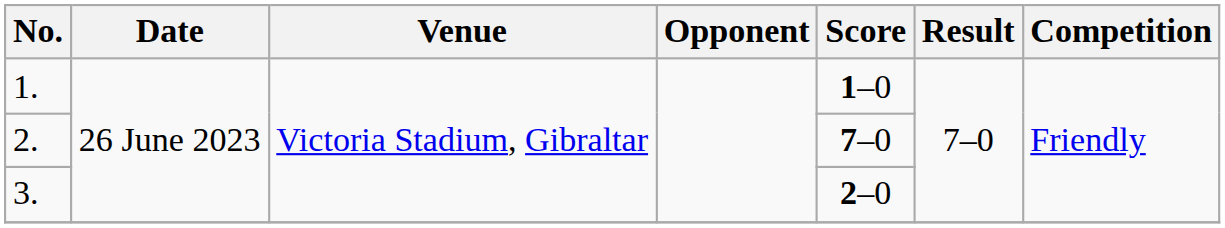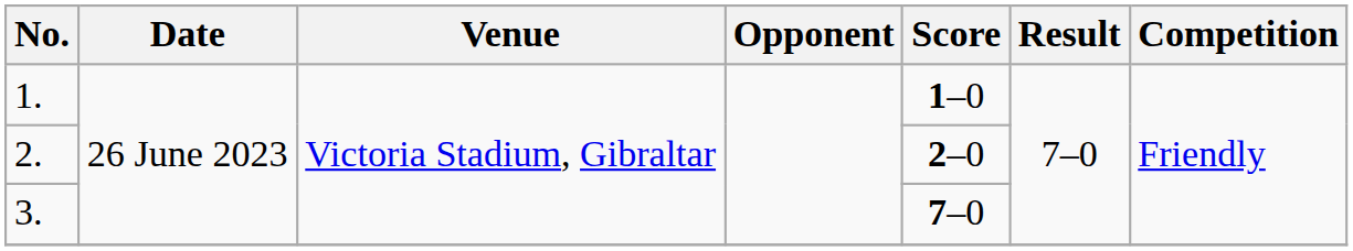 <table class="wikitable">
 <tr>
 <th>No.</th>
 <th>Date</th>
 <th>Venue</th>
 <th>Opponent</th>
 <th>Score</th>
 <th>Result</th>
 <th>Competition</th>
 </tr>
 <tr>
 <td>1.</td>
 <td rowspan=3>26 June 2023</td>
 <td rowspan=3><a href='#'>Victoria Stadium</a>, <a href='#'>Gibraltar</a></td>
 <td rowspan=3></td>
 <td align=center><strong>1</strong>–0</td>
 <td rowspan=3 align=center>7–0</td>
 <td rowspan=3><a href='#'>Friendly</a></td>
 </tr>
 <tr>
 <td>2.</td>
-<td align=center><strong>7</strong>–0</td>
+<td align=center><strong>2</strong>–0</td>
 </tr>
 <tr>
 <td>3.</td>
-<td align=center><strong>2</strong>–0</td>
+<td align=center><strong>7</strong>–0</td>
 </tr>
 <tr>
 </tr>
 </table>
